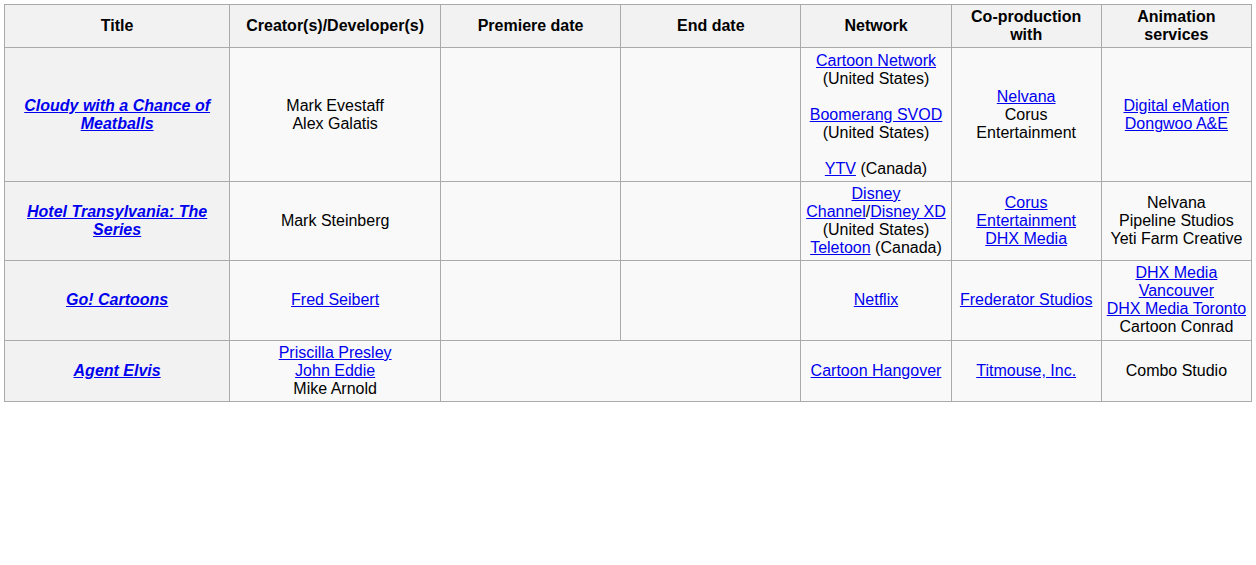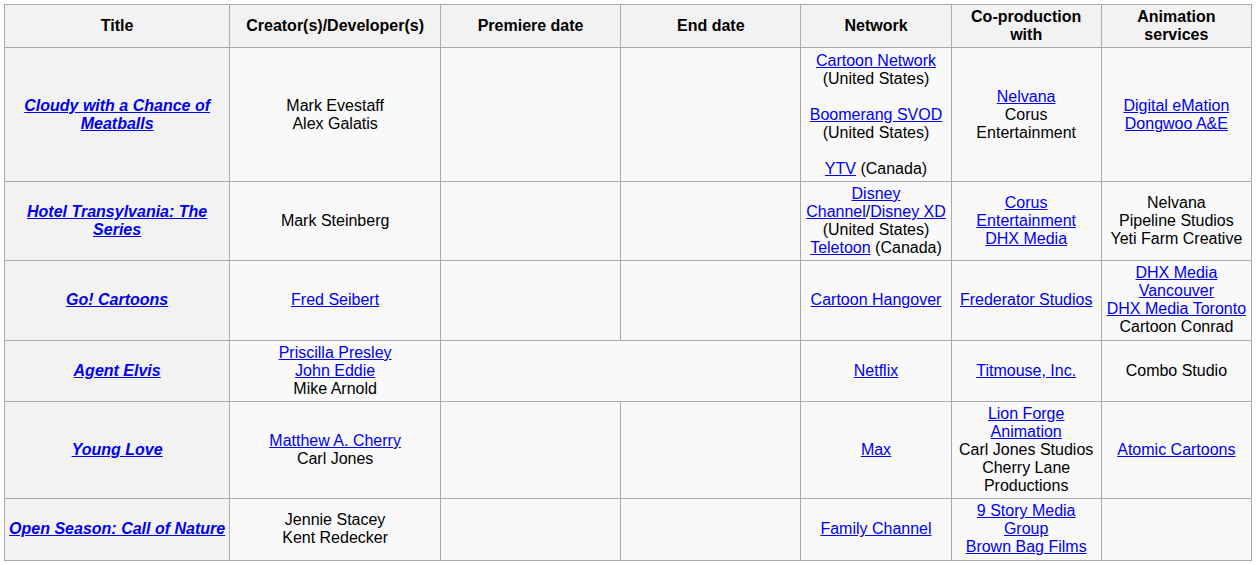 <table class="wikitable plainrowheaders sortable" style="text-align: center">
 <tr>
 <th scope="col" width=15%>Title</th>
 <th scope="col" width=10%>Creator(s)/Developer(s)</th>
 <th scope="col" width=12%>Premiere date</th>
 <th scope="col" width=12%>End date</th>
 <th scope="col" width=10%>Network</th>
 <th scope="col" width=10%>Co-production with</th>
 <th scope="col" width=10%>Animation services</th>
 </tr>
 <tr>
 <th scope="row"><em><a href='#'>Cloudy with a Chance of Meatballs</a></em></th>
 <td>Mark Evestaff<br>Alex Galatis</td>
 <td></td>
 <td></td>
 <td><a href='#'>Cartoon Network</a> (United States)<br><br><a href='#'>Boomerang SVOD</a> (United States)<br><br><a href='#'>YTV</a> (Canada)</td>
 <td><a href='#'>Nelvana</a><br>Corus Entertainment</td>
 <td><a href='#'>Digital eMation</a><br><a href='#'>Dongwoo A&E</a></td>
 </tr>
 <tr>
 <th scope="row"><em><a href='#'>Hotel Transylvania: The Series</a></em></th>
 <td>Mark Steinberg</td>
 <td></td>
 <td></td>
 <td><a href='#'>Disney Channel</a>/<a href='#'>Disney XD</a> (United States)<br><a href='#'>Teletoon</a> (Canada)</td>
 <td><a href='#'>Corus Entertainment</a><br><a href='#'>DHX Media</a></td>
 <td>Nelvana<br>Pipeline Studios<br>Yeti Farm Creative</td>
 </tr>
 <tr>
 <th scope="row"><em><a href='#'>Go! Cartoons</a></em></th>
 <td><a href='#'>Fred Seibert</a></td>
 <td></td>
 <td></td>
-<td><a href='#'>Netflix</a></td>
+<td><a href='#'>Cartoon Hangover</a></td>
 <td><a href='#'>Frederator Studios</a></td>
 <td><a href='#'>DHX Media Vancouver</a><br><a href='#'>DHX Media Toronto</a><br>Cartoon Conrad</td>
 </tr>
 <tr>
 <th scope="row"><em><a href='#'>Agent Elvis</a></em></th>
 <td><a href='#'>Priscilla Presley</a><br><a href='#'>John Eddie</a><br>Mike Arnold</td>
 <td colspan="2"></td>
-<td><a href='#'>Cartoon Hangover</a></td>
+<td><a href='#'>Netflix</a></td>
 <td><a href='#'>Titmouse, Inc.</a></td>
 <td>Combo Studio</td>
 </tr>
+<tr>
+<th scope="row"><em><a href='#'>Young Love</a></em></th>
+<td><a href='#'>Matthew A. Cherry</a><br>Carl Jones</td>
+<td></td>
+<td></td>
+<td><a href='#'>Max</a></td>
+<td><a href='#'>Lion Forge Animation</a><br>Carl Jones Studios<br>Cherry Lane Productions</td>
+<td><a href='#'>Atomic Cartoons</a></td>
+</tr>
+<tr>
+<th scope="row"><em><a href='#'>Open Season: Call of Nature</a></em></th>
+<td>Jennie Stacey<br>Kent Redecker</td>
+<td></td>
+<td></td>
+<td><a href='#'>Family Channel</a></td>
+<td><a href='#'>9 Story Media Group</a><br><a href='#'>Brown Bag Films</a></td>
+<td></td>
+</tr>
 </table>
